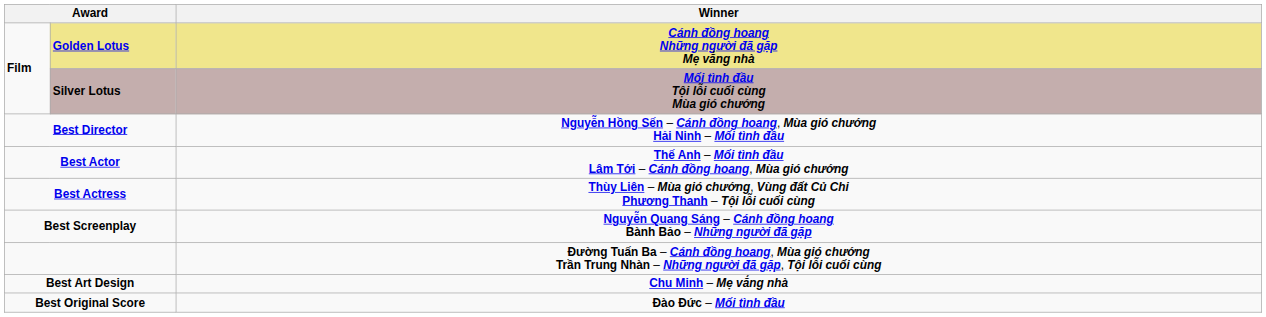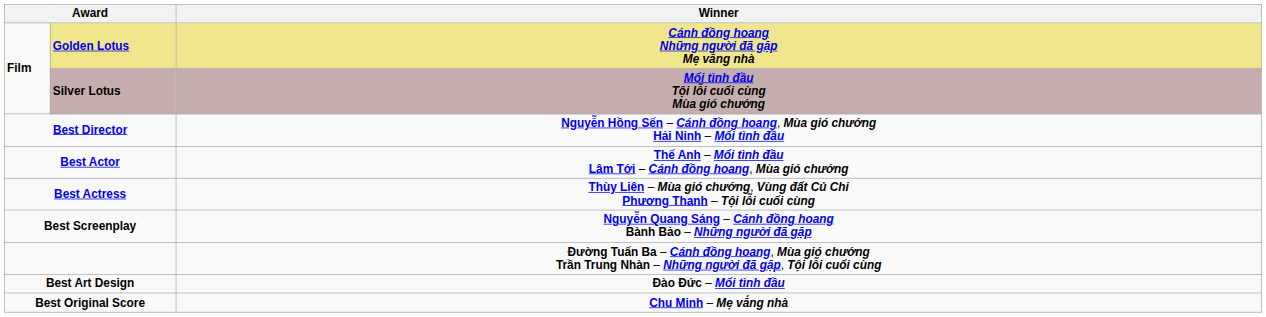 <table class=wikitable>
 <tr>
 <th width="12%" colspan="2">Award</th>
 <th width="76%">Winner</th>
 </tr>
 <tr>
 <td rowspan="2"><strong>Film</strong></td>
 <td style="background:#F0E68C"><strong><a href='#'>Golden Lotus</a></strong></td>
 <td style="background:#F0E68C" align=center><strong><em><a href='#'>Cánh đồng hoang</a></em></strong><br><strong><em><a href='#'>Những người đã gặp</a></em></strong><br><strong><em>Mẹ vắng nhà</em></strong></td>
 </tr>
 <tr>
 <td style="background:#C4AEAD"><strong>Silver Lotus</strong></td>
 <td style="background:#C4AEAD" align=center><strong><em><a href='#'>Mối tình đầu</a></em></strong><br><strong><em>Tội lỗi cuối cùng</em></strong><br><strong><em>Mùa gió chướng</em></strong></td>
 </tr>
 <tr>
 <td colspan="2" align=center><strong><a href='#'>Best Director</a></strong></td>
 <td align=center><strong><a href='#'>Nguyễn Hồng Sến</a></strong> – <strong><em><a href='#'>Cánh đồng hoang</a></em></strong>, <strong><em>Mùa gió chướng</em></strong><br><strong><a href='#'>Hải Ninh</a></strong> – <strong><em><a href='#'>Mối tình đầu</a></em></strong></td>
 </tr>
 <tr>
 <td colspan="2" align=center><strong><a href='#'>Best Actor</a></strong></td>
 <td align=center><strong><a href='#'>Thế Anh</a></strong> – <strong><em><a href='#'>Mối tình đầu</a></em></strong><br> <strong><a href='#'>Lâm Tới</a></strong> – <strong><em><a href='#'>Cánh đồng hoang</a></em></strong>, <strong><em>Mùa gió chướng</em></strong></td>
 </tr>
 <tr>
 <td colspan="2" align=center><strong><a href='#'>Best Actress</a></strong></td>
 <td align=center><strong><a href='#'>Thùy Liên</a></strong> – <strong><em>Mùa gió chướng</em></strong>, <strong><em>Vùng đất Củ Chi</em></strong><br><strong><a href='#'>Phương Thanh</a></strong> – <strong><em>Tội lỗi cuối cùng</em></strong></td>
 </tr>
 <tr>
 <td colspan="2" align=center><strong>Best Screenplay</strong></td>
 <td align=center><strong><a href='#'>Nguyễn Quang Sáng</a></strong> – <strong><em><a href='#'>Cánh đồng hoang</a></em></strong><br><strong>Bành Bảo</strong> – <strong><em><a href='#'>Những người đã gặp</a></em></strong></td>
 </tr>
 <tr>
 <td colspan="2" align=center><strong></strong></td>
 <td align=center><strong>Đường Tuấn Ba</strong> – <strong><em><a href='#'>Cánh đồng hoang</a></em></strong>, <strong><em>Mùa gió chướng</em></strong><br><strong>Trần Trung Nhàn</strong> – <strong><em><a href='#'>Những người đã gặp</a></em></strong>, <strong><em>Tội lỗi cuối cùng</em></strong></td>
 </tr>
 <tr>
 <td colspan="2" align=center><strong>Best Art Design</strong></td>
-<td align=center><strong><a href='#'>Chu Minh</a></strong> – <strong><em>Mẹ vắng nhà</em></strong></td>
+<td align=center><strong>Đào Đức</strong> – <strong><em><a href='#'>Mối tình đầu</a></em></strong></td>
 </tr>
 <tr>
 <td colspan="2" align=center><strong>Best Original Score</strong></td>
-<td align=center><strong>Đào Đức</strong> – <strong><em><a href='#'>Mối tình đầu</a></em></strong></td>
+<td align=center><strong><a href='#'>Chu Minh</a></strong> – <strong><em>Mẹ vắng nhà</em></strong></td>
 </tr>
 </table>
